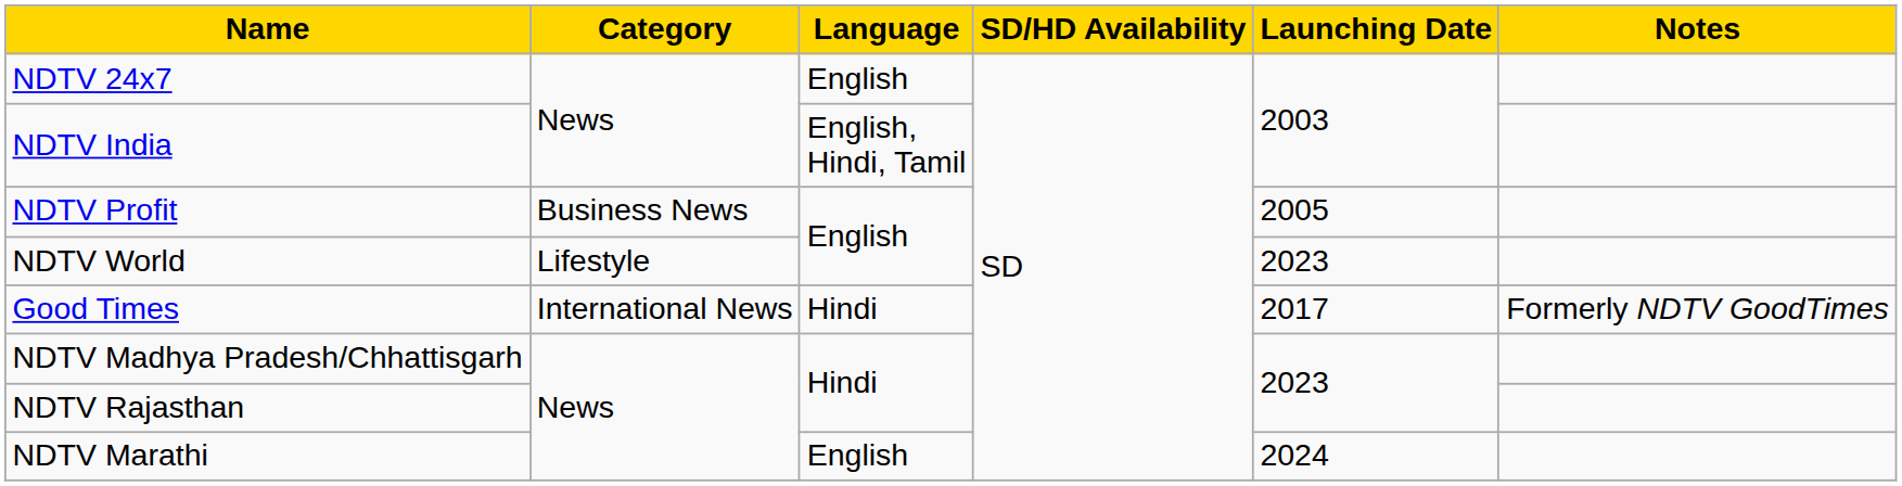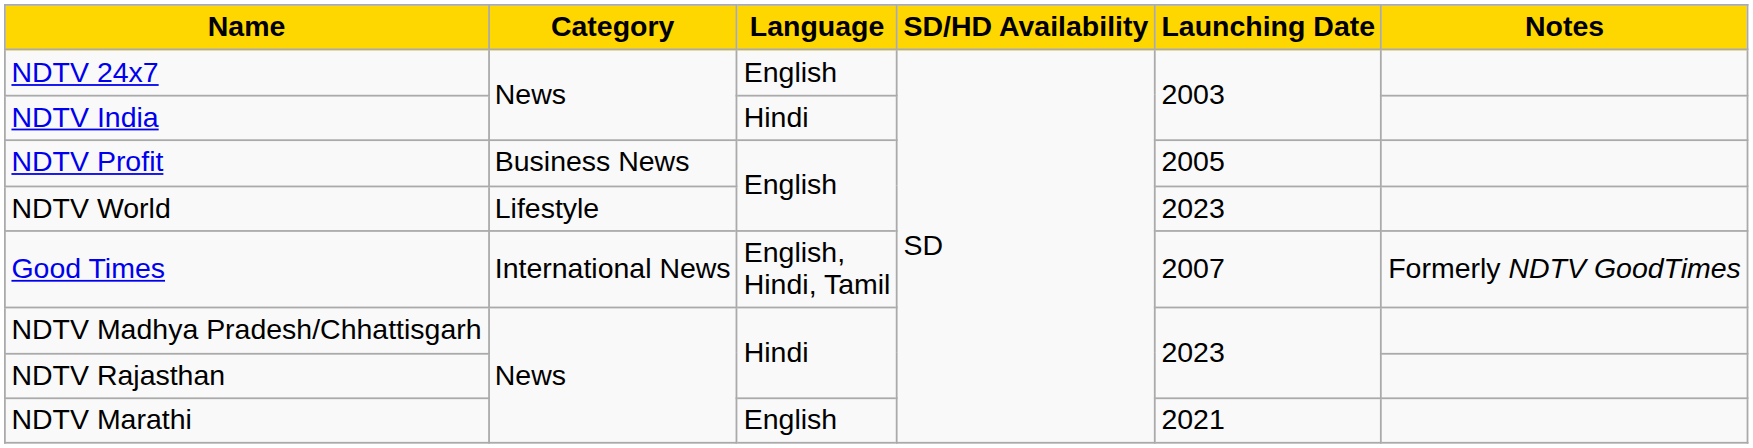 <table class="wikitable sortable">
 <tr>
 <th style="background-color:gold">Name</th>
 <th style="background-color:gold">Category</th>
 <th style="background-color:gold">Language</th>
 <th style="background-color:gold">SD/HD Availability</th>
 <th style="background-color:gold">Launching Date</th>
 <th style="background-color:gold">Notes</th>
 </tr>
 <tr>
 <td><a href='#'>NDTV 24x7</a></td>
 <td rowspan="2">News</td>
 <td>English</td>
 <td rowspan="8">SD</td>
 <td rowspan="2">2003</td>
 <td></td>
 </tr>
 <tr>
 <td><a href='#'>NDTV India</a></td>
-<td>English,<br>Hindi, Tamil</td>
+<td>Hindi</td>
 <td></td>
 </tr>
 <tr>
 <td><a href='#'>NDTV Profit</a></td>
 <td>Business News</td>
 <td rowspan="2">English</td>
 <td>2005</td>
 <td></td>
 </tr>
 <tr>
 <td>NDTV World</td>
 <td>Lifestyle</td>
 <td>2023</td>
 <td></td>
 </tr>
 <tr>
 <td><a href='#'>Good Times</a></td>
 <td>International News</td>
-<td>Hindi</td>
-<td>2017</td>
+<td>English,<br>Hindi, Tamil</td>
+<td>2007</td>
 <td>Formerly <em>NDTV GoodTimes</em></td>
 </tr>
 <tr>
 <td>NDTV Madhya Pradesh/Chhattisgarh</td>
 <td rowspan="3">News</td>
 <td rowspan="2">Hindi</td>
 <td rowspan="2">2023</td>
 <td></td>
 </tr>
 <tr>
 <td>NDTV Rajasthan</td>
 <td></td>
 </tr>
 <tr>
 <td>NDTV Marathi</td>
 <td>English</td>
-<td>2024</td>
+<td>2021</td>
 <td></td>
 </tr>
 </table>
